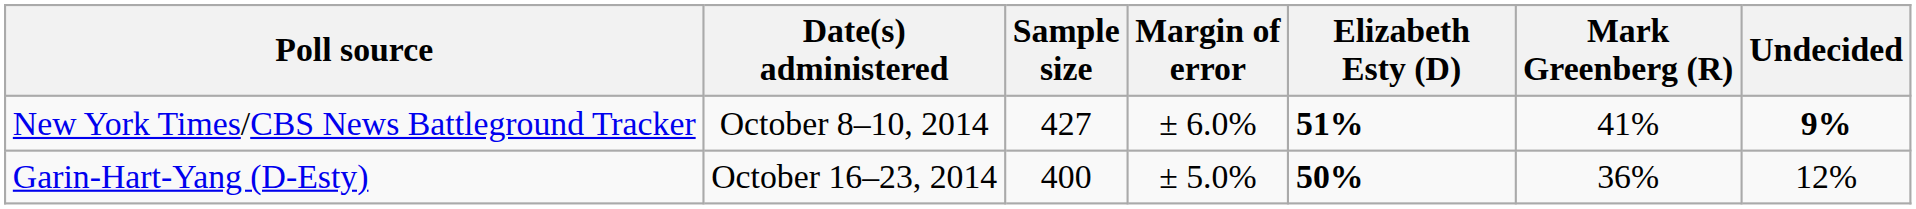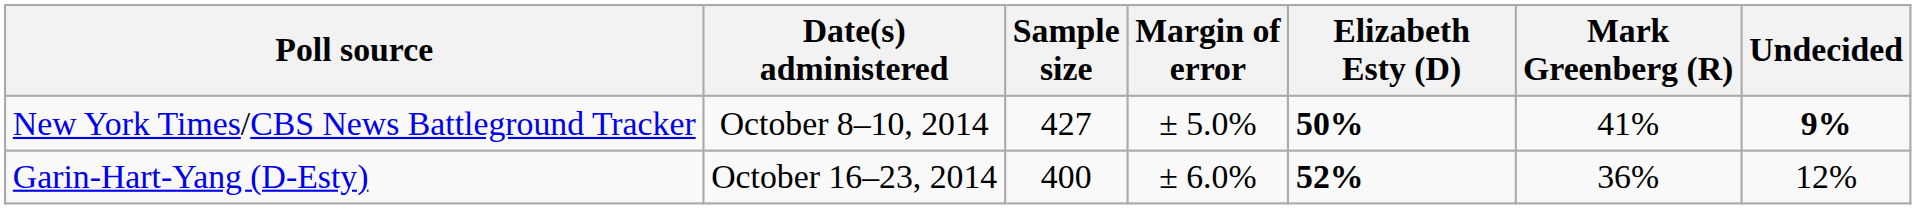 <table class="wikitable">
 <tr>
 <th>Poll source</th>
 <th>Date(s)<br>administered</th>
 <th>Sample<br>size</th>
 <th>Margin of<br>error</th>
 <th style="width:100px;">Elizabeth<br>Esty (D)</th>
 <th style="width:100px;">Mark<br>Greenberg (R)</th>
 <th>Undecided</th>
 </tr>
 <tr>
 <td><a href='#'>New York Times</a>/<a href='#'>CBS News Battleground Tracker</a></td>
 <td align=center>October 8–10, 2014</td>
 <td align=center>427</td>
-<td align=center>± 6.0%</td>
-<td><strong>51%</strong></td>
+<td align=center>± 5.0%</td>
+<td><strong>50%</strong></td>
 <td align=center>41%</td>
 <td align=center><strong>9%</strong></td>
 </tr>
 <tr>
 <td><a href='#'>Garin-Hart-Yang (D-Esty)</a></td>
 <td align=center>October 16–23, 2014</td>
 <td align=center>400</td>
-<td align=center>± 5.0%</td>
-<td><strong>50%</strong></td>
+<td align=center>± 6.0%</td>
+<td><strong>52%</strong></td>
 <td align=center>36%</td>
 <td align=center>12%</td>
 </tr>
 </table>
